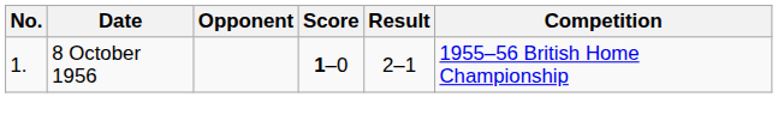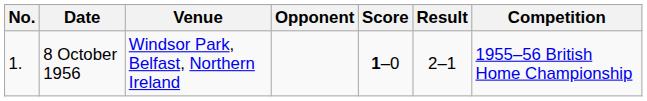 <table class="wikitable">
 <tr>
 <th>No.</th>
 <th>Date</th>
+<th>Venue</th>
 <th>Opponent</th>
 <th>Score</th>
 <th>Result</th>
 <th>Competition</th>
 </tr>
 <tr>
 <td>1.</td>
 <td>8 October 1956</td>
+<td><a href='#'>Windsor Park</a>, <a href='#'>Belfast</a>, <a href='#'>Northern Ireland</a></td>
 <td></td>
 <td align=center><strong>1</strong>–0</td>
 <td align=center>2–1</td>
 <td><a href='#'>1955–56 British Home Championship</a></td>
 </tr>
 </table>
